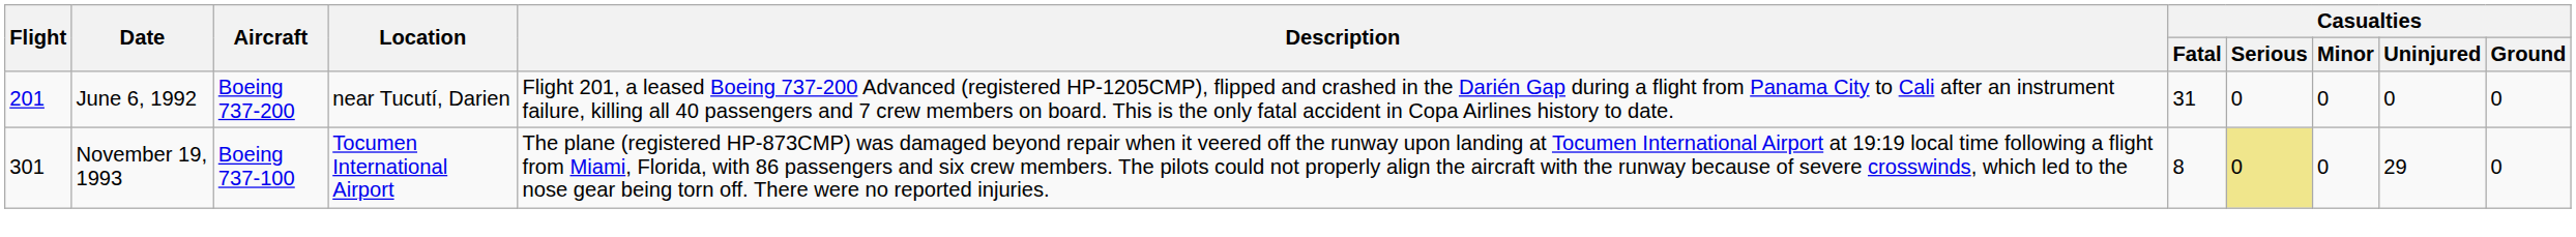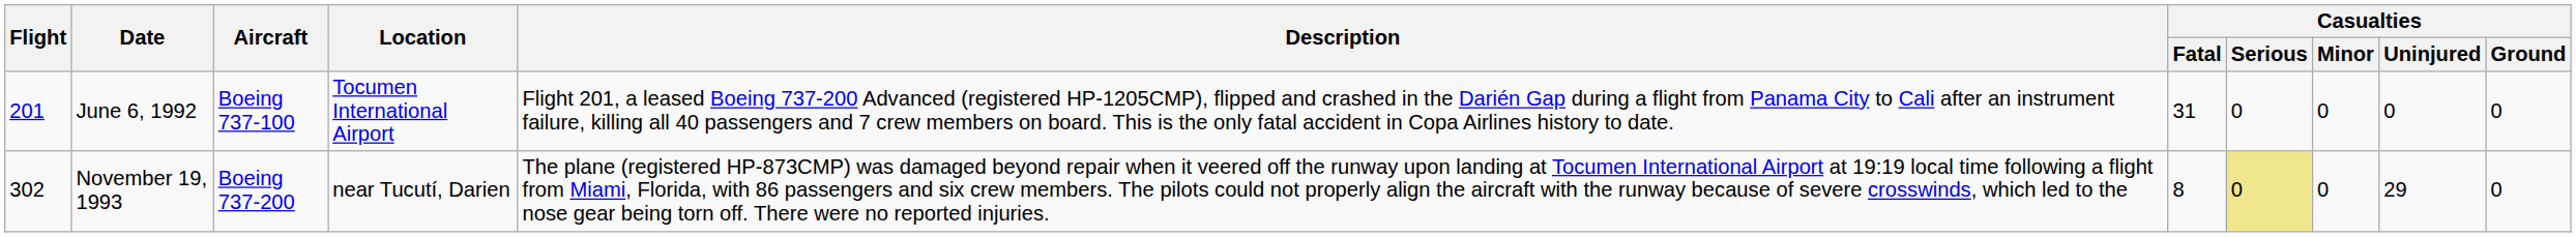 <table class="wikitable">
 <tr>
 <th rowspan=2>Flight</th>
 <th rowspan=2>Date</th>
 <th rowspan=2>Aircraft</th>
 <th rowspan=2>Location</th>
 <th rowspan=2>Description</th>
 <th colspan=5>Casualties</th>
 </tr>
 <tr>
 <th>Fatal</th>
 <th>Serious</th>
 <th>Minor</th>
 <th>Uninjured</th>
 <th>Ground</th>
 </tr>
 <tr>
 <td><a href='#'>201</a></td>
 <td>June 6, 1992</td>
-<td><a href='#'>Boeing 737-200</a></td>
-<td>near Tucutí, Darien</td>
+<td><a href='#'>Boeing 737-100</a></td>
+<td><a href='#'>Tocumen International Airport</a></td>
 <td>Flight 201, a leased <a href='#'>Boeing 737-200</a> Advanced (registered HP-1205CMP), flipped and crashed in the <a href='#'>Darién Gap</a> during a flight from <a href='#'>Panama City</a> to <a href='#'>Cali</a> after an instrument failure, killing all 40 passengers and 7 crew members on board. This is the only fatal accident in Copa Airlines history to date.</td>
 <td>31</td>
 <td>0</td>
 <td>0</td>
 <td>0</td>
 <td>0</td>
 </tr>
 <tr>
-<td>301</td>
+<td>302</td>
 <td>November 19, 1993</td>
-<td><a href='#'>Boeing 737-100</a></td>
-<td><a href='#'>Tocumen International Airport</a></td>
+<td><a href='#'>Boeing 737-200</a></td>
+<td>near Tucutí, Darien</td>
 <td>The plane (registered HP-873CMP) was damaged beyond repair when it veered off the runway upon landing at <a href='#'>Tocumen International Airport</a> at 19:19 local time following a flight from <a href='#'>Miami</a>, Florida, with 86 passengers and six crew members. The pilots could not properly align the aircraft with the runway because of severe <a href='#'>crosswinds</a>, which led to the nose gear being torn off. There were no reported injuries.</td>
 <td>8</td>
 <td style="background: khaki;">0</td>
 <td>0</td>
 <td>29</td>
 <td>0</td>
 </tr>
 </table>
